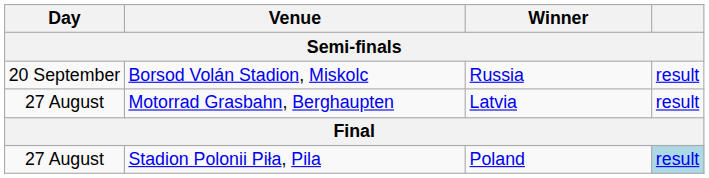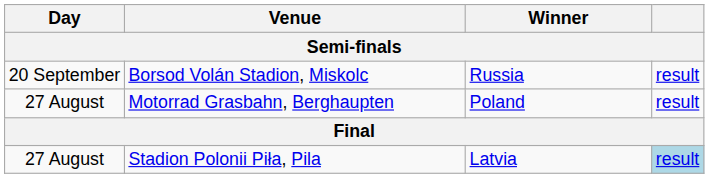 <table class=wikitable>
 <tr>
 <th>Day</th>
 <th width=300px>Venue</th>
 <th width=160px>Winner</th>
 <th width=40px></th>
 </tr>
 <tr>
 <th colspan=4>Semi-finals</th>
 </tr>
 <tr>
 <td align=center>20 September</td>
 <td> <a href='#'>Borsod Volán Stadion</a>, <a href='#'>Miskolc</a></td>
 <td> <a href='#'>Russia</a></td>
 <td align=center><a href='#'>result</a></td>
 </tr>
 <tr>
 <td align=center>27 August</td>
 <td> <a href='#'>Motorrad Grasbahn</a>, <a href='#'>Berghaupten</a></td>
-<td> <a href='#'>Latvia</a></td>
+<td> <a href='#'>Poland</a></td>
 <td align=center><a href='#'>result</a></td>
 </tr>
 <tr>
 <th colspan=4>Final</th>
 </tr>
 <tr>
 <td align=center>27 August</td>
 <td> <a href='#'>Stadion Polonii Piła</a>, <a href='#'>Pila</a></td>
-<td> <a href='#'>Poland</a></td>
+<td> <a href='#'>Latvia</a></td>
 <td align=center style="background: lightblue;"><a href='#'>result</a></td>
 </tr>
 </table>
